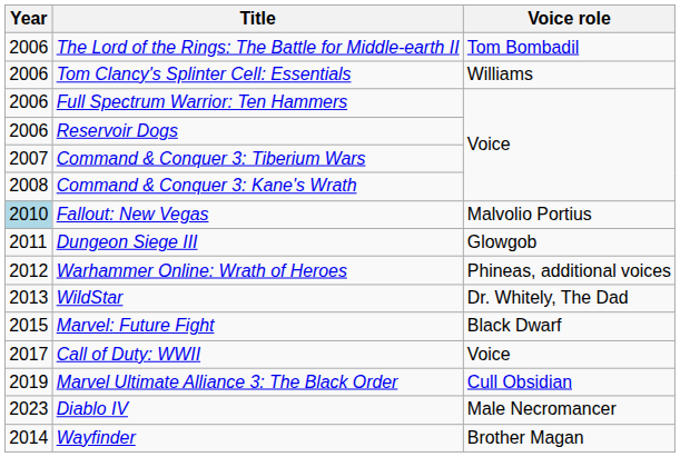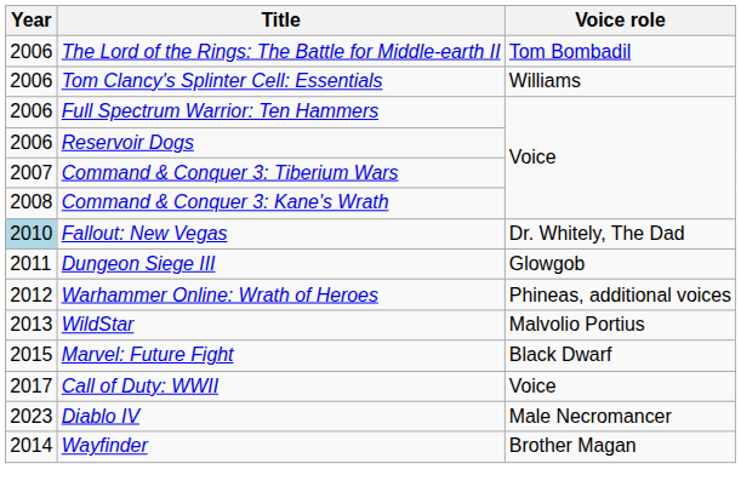 <table class="wikitable sortable">
 <tr>
 <th>Year</th>
 <th>Title</th>
 <th>Voice role</th>
 </tr>
 <tr>
 <td>2006</td>
 <td><em><a href='#'>The Lord of the Rings: The Battle for Middle-earth II</a></em></td>
 <td><a href='#'>Tom Bombadil</a></td>
 </tr>
 <tr>
 <td>2006</td>
 <td><em><a href='#'>Tom Clancy's Splinter Cell: Essentials</a></em></td>
 <td>Williams</td>
 </tr>
 <tr>
 <td>2006</td>
 <td><em><a href='#'>Full Spectrum Warrior: Ten Hammers</a></em></td>
 <td rowspan="4">Voice</td>
 </tr>
 <tr>
 <td>2006</td>
 <td><a href='#'><em>Reservoir Dogs</em></a></td>
 </tr>
 <tr>
 <td>2007</td>
 <td><em><a href='#'>Command & Conquer 3: Tiberium Wars</a></em></td>
 </tr>
 <tr>
 <td>2008</td>
 <td><em><a href='#'>Command & Conquer 3: Kane's Wrath</a></em></td>
 </tr>
 <tr>
 <td style="background: lightblue;">2010</td>
 <td><em><a href='#'>Fallout: New Vegas</a></em></td>
-<td>Malvolio Portius</td>
+<td>Dr. Whitely, The Dad</td>
 </tr>
 <tr>
 <td>2011</td>
 <td><em><a href='#'>Dungeon Siege III</a></em></td>
 <td>Glowgob</td>
 </tr>
 <tr>
 <td>2012</td>
 <td><em><a href='#'>Warhammer Online: Wrath of Heroes</a></em></td>
 <td>Phineas, additional voices</td>
 </tr>
 <tr>
 <td>2013</td>
 <td><em><a href='#'>WildStar</a></em></td>
-<td>Dr. Whitely, The Dad</td>
+<td>Malvolio Portius</td>
 </tr>
 <tr>
 <td>2015</td>
 <td><em><a href='#'>Marvel: Future Fight</a></em></td>
 <td>Black Dwarf</td>
 </tr>
 <tr>
 <td>2017</td>
 <td><em><a href='#'>Call of Duty: WWII</a></em></td>
 <td>Voice</td>
 </tr>
 <tr>
-<td>2019</td>
-<td><em><a href='#'>Marvel Ultimate Alliance 3: The Black Order</a></em></td>
-<td><a href='#'>Cull Obsidian</a></td>
-</tr>
-<tr>
 <td>2023</td>
 <td><em><a href='#'>Diablo IV</a></em></td>
 <td>Male Necromancer</td>
 </tr>
 <tr>
 <td>2014</td>
 <td><a href='#'><em>Wayfinder</em></a></td>
 <td>Brother Magan</td>
 </tr>
 </table>
